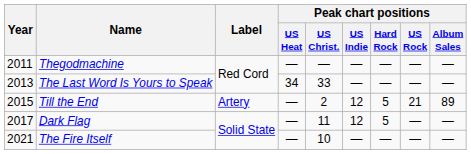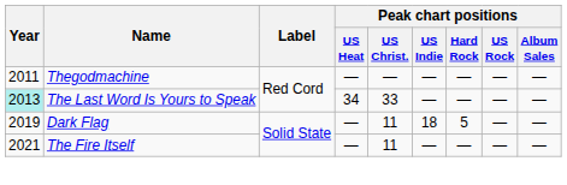 <table class=wikitable>
 <tr>
 <th rowspan="2">Year</th>
 <th rowspan="2">Name</th>
 <th rowspan="2">Label</th>
 <th colspan="6">Peak chart positions</th>
 </tr>
 <tr>
 <th width="30"><small><a href='#'>US Heat</a></small><br></th>
 <th width="30"><small><a href='#'>US Christ.</a></small><br></th>
 <th width="30"><small><a href='#'>US Indie</a></small><br></th>
 <th width="30"><small><a href='#'>Hard Rock</a></small><br></th>
 <th width="30"><small><a href='#'>US Rock</a></small><br></th>
 <th width="30"><small><a href='#'>Album Sales</a></small><br></th>
 </tr>
 <tr>
 <td>2011</td>
 <td><em><a href='#'>Thegodmachine</a></em></td>
 <td rowspan="2">Red Cord</td>
 <td style="text-align:center;">—</td>
 <td style="text-align:center;">—</td>
 <td style="text-align:center;">—</td>
 <td style="text-align:center;">—</td>
 <td style="text-align:center;">—</td>
 <td style="text-align:center;">—</td>
 </tr>
 <tr>
-<td>2013</td>
+<td style="background: paleturquoise;">2013</td>
 <td><em><a href='#'>The Last Word Is Yours to Speak</a></em></td>
 <td style="text-align:center;">34</td>
 <td style="text-align:center;">33</td>
 <td style="text-align:center;">—</td>
 <td style="text-align:center;">—</td>
 <td style="text-align:center;">—</td>
 <td style="text-align:center;">—</td>
 </tr>
 <tr>
-<td>2015</td>
-<td><em><a href='#'>Till the End</a></em></td>
-<td><a href='#'>Artery</a></td>
-<td style="text-align:center;">—</td>
-<td style="text-align:center;">2</td>
-<td style="text-align:center;">12</td>
-<td style="text-align:center;">5</td>
-<td style="text-align:center;">21</td>
-<td style="text-align:center;">89</td>
-</tr>
-<tr>
-<td>2017</td>
+<td>2019</td>
 <td><em><a href='#'>Dark Flag</a></em></td>
 <td rowspan="2"><a href='#'>Solid State</a></td>
 <td style="text-align:center;">—</td>
 <td style="text-align:center;">11</td>
-<td style="text-align:center;">12</td>
+<td style="text-align:center;">18</td>
 <td style="text-align:center;">5</td>
 <td style="text-align:center;">—</td>
 <td style="text-align:center;">—</td>
 </tr>
 <tr>
 <td>2021</td>
 <td><em><a href='#'>The Fire Itself</a></em></td>
 <td style="text-align:center;">—</td>
-<td style="text-align:center;">10</td>
+<td style="text-align:center;">11</td>
 <td style="text-align:center;">—</td>
 <td style="text-align:center;">—</td>
 <td style="text-align:center;">—</td>
 <td style="text-align:center;">—</td>
 </tr>
 </table>
